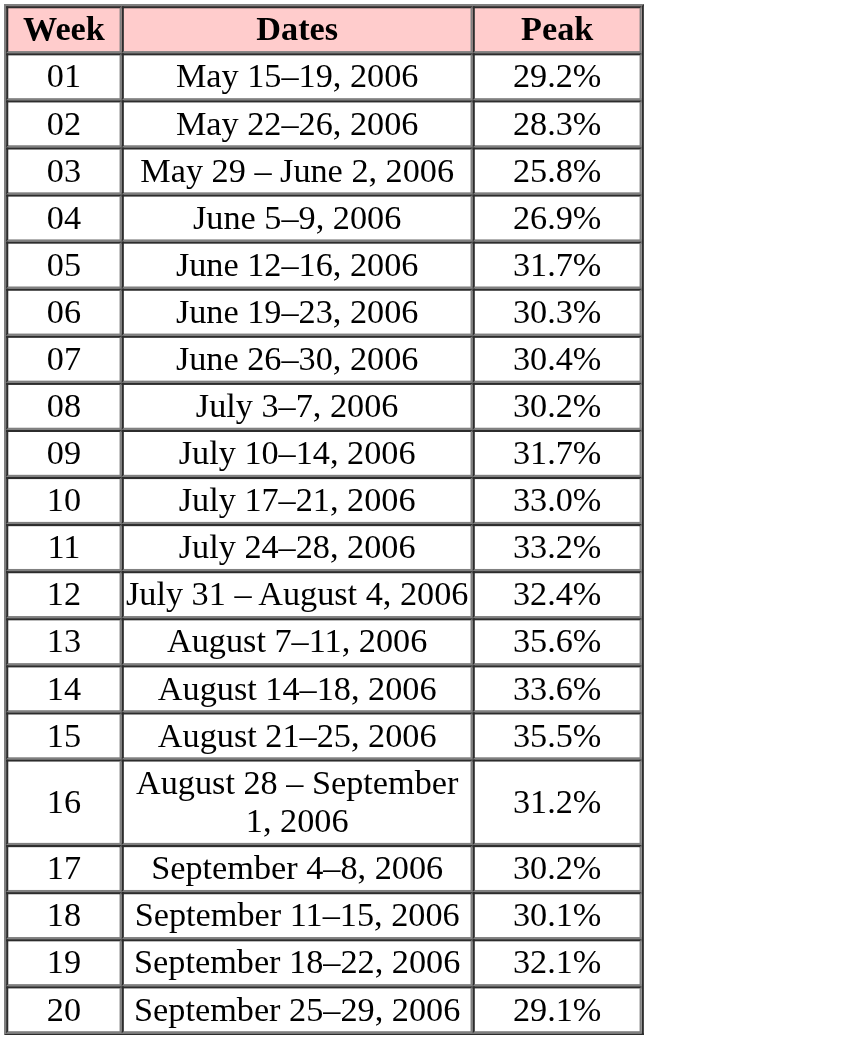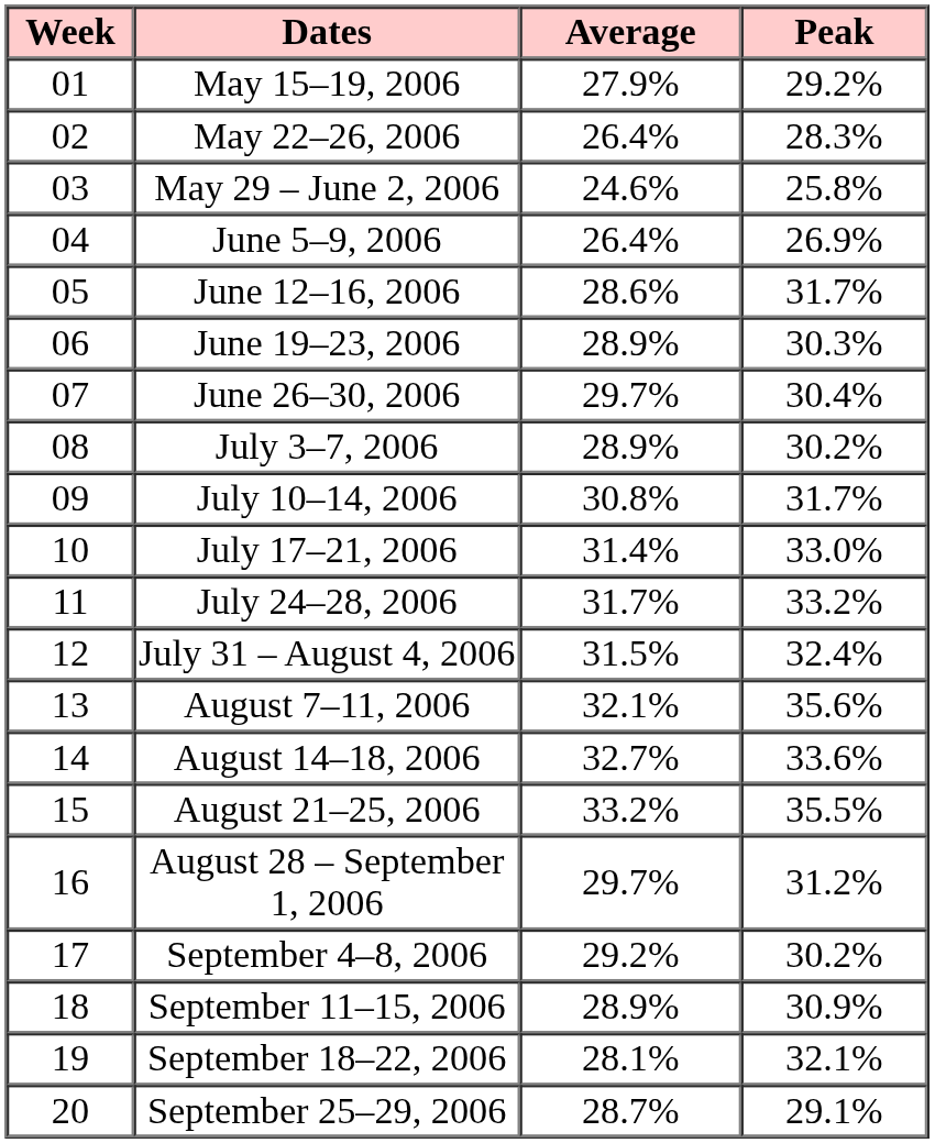 <table border="1" cellpadding="1" cellspacing="0">
 <tr>
 <th width=50 bgcolor="#FFCCCC">Week</th>
 <th width=160 bgcolor="#FFCCCC">Dates</th>
+<th width=90 bgcolor="#FFCCCC">Average</th>
 <th width=75 bgcolor="#FFCCCC">Peak</th>
 </tr>
 <tr align="center">
 <td>01</td>
 <td>May 15–19, 2006</td>
+<td>27.9%</td>
 <td>29.2%</td>
 </tr>
 <tr align="center">
 <td>02</td>
 <td>May 22–26, 2006</td>
+<td>26.4%</td>
 <td>28.3%</td>
 </tr>
 <tr align="center">
 <td>03</td>
 <td>May 29 – June 2, 2006</td>
+<td>24.6%</td>
 <td>25.8%</td>
 </tr>
 <tr align="center">
 <td>04</td>
 <td>June 5–9, 2006</td>
+<td>26.4%</td>
 <td>26.9%</td>
 </tr>
 <tr align="center">
 <td>05</td>
 <td>June 12–16, 2006</td>
+<td>28.6%</td>
 <td>31.7%</td>
 </tr>
 <tr align="center">
 <td>06</td>
 <td>June 19–23, 2006</td>
+<td>28.9%</td>
 <td>30.3%</td>
 </tr>
 <tr align="center">
 <td>07</td>
 <td>June 26–30, 2006</td>
+<td>29.7%</td>
 <td>30.4%</td>
 </tr>
 <tr align="center">
 <td>08</td>
 <td>July 3–7, 2006</td>
+<td>28.9%</td>
 <td>30.2%</td>
 </tr>
 <tr align="center">
 <td>09</td>
 <td>July 10–14, 2006</td>
+<td>30.8%</td>
 <td>31.7%</td>
 </tr>
 <tr align="center">
 <td>10</td>
 <td>July 17–21, 2006</td>
+<td>31.4%</td>
 <td>33.0%</td>
 </tr>
 <tr align="center">
 <td>11</td>
 <td>July 24–28, 2006</td>
+<td>31.7%</td>
 <td>33.2%</td>
 </tr>
 <tr align="center">
 <td>12</td>
 <td>July 31 – August 4, 2006</td>
+<td>31.5%</td>
 <td>32.4%</td>
 </tr>
 <tr align="center">
 <td>13</td>
 <td>August 7–11, 2006</td>
+<td>32.1%</td>
 <td>35.6%</td>
 </tr>
 <tr align="center">
 <td>14</td>
 <td>August 14–18, 2006</td>
+<td>32.7%</td>
 <td>33.6%</td>
 </tr>
 <tr align="center">
 <td>15</td>
 <td>August 21–25, 2006</td>
+<td>33.2%</td>
 <td>35.5%</td>
 </tr>
 <tr align="center">
 <td>16</td>
 <td>August 28 – September 1, 2006</td>
+<td>29.7%</td>
 <td>31.2%</td>
 </tr>
 <tr align="center">
 <td>17</td>
 <td>September 4–8, 2006</td>
+<td>29.2%</td>
 <td>30.2%</td>
 </tr>
 <tr align="center">
 <td>18</td>
 <td>September 11–15, 2006</td>
-<td>30.1%</td>
+<td>28.9%</td>
+<td>30.9%</td>
 </tr>
 <tr align="center">
 <td>19</td>
 <td>September 18–22, 2006</td>
+<td>28.1%</td>
 <td>32.1%</td>
 </tr>
 <tr align="center">
 <td>20</td>
 <td>September 25–29, 2006</td>
+<td>28.7%</td>
 <td>29.1%</td>
 </tr>
 </table>
